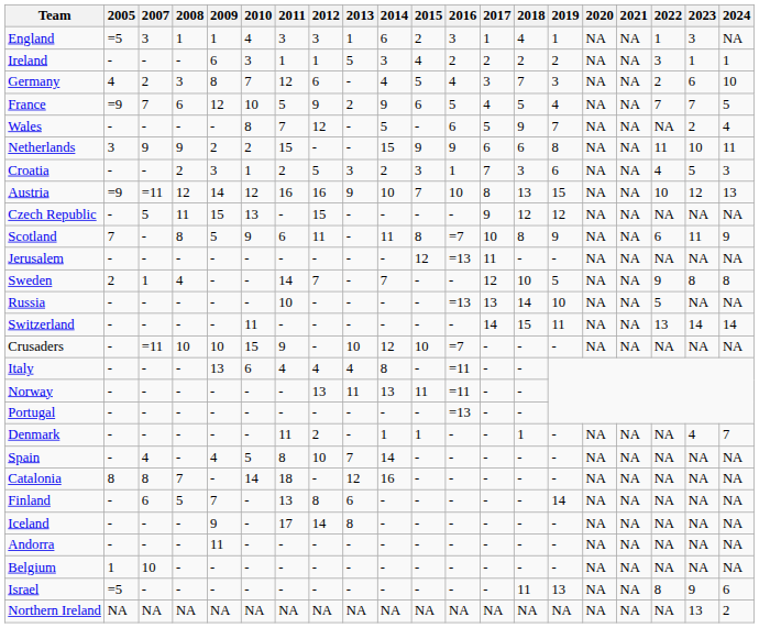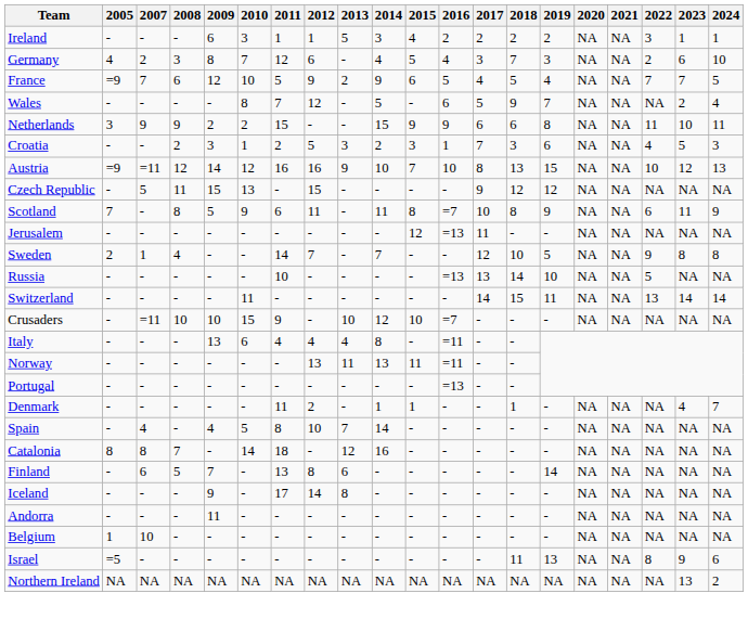 <table class="wikitable sortable">
 <tr>
 <th>Team</th>
 <th>2005</th>
 <th>2007</th>
 <th>2008</th>
 <th>2009</th>
 <th>2010</th>
 <th>2011</th>
 <th>2012</th>
 <th>2013</th>
 <th>2014</th>
 <th>2015</th>
 <th>2016</th>
 <th>2017</th>
 <th>2018</th>
 <th>2019</th>
 <th>2020</th>
 <th>2021</th>
 <th>2022</th>
 <th>2023</th>
 <th>2024</th>
-</tr>
-<tr>
-<td> <a href='#'>England</a></td>
-<td>=5</td>
-<td>3</td>
-<td>1</td>
-<td>1</td>
-<td>4</td>
-<td>3</td>
-<td>3</td>
-<td>1</td>
-<td>6</td>
-<td>2</td>
-<td>3</td>
-<td>1</td>
-<td>4</td>
-<td>1</td>
-<td>NA</td>
-<td>NA</td>
-<td>1</td>
-<td>3</td>
-<td>NA</td>
 </tr>
 <tr>
 <td> <a href='#'>Ireland</a></td>
 <td>-</td>
 <td>-</td>
 <td>-</td>
 <td>6</td>
 <td>3</td>
 <td>1</td>
 <td>1</td>
 <td>5</td>
 <td>3</td>
 <td>4</td>
 <td>2</td>
 <td>2</td>
 <td>2</td>
 <td>2</td>
 <td>NA</td>
 <td>NA</td>
 <td>3</td>
 <td>1</td>
 <td>1</td>
 </tr>
 <tr>
 <td> <a href='#'>Germany</a></td>
 <td>4</td>
 <td>2</td>
 <td>3</td>
 <td>8</td>
 <td>7</td>
 <td>12</td>
 <td>6</td>
 <td>-</td>
 <td>4</td>
 <td>5</td>
 <td>4</td>
 <td>3</td>
 <td>7</td>
 <td>3</td>
 <td>NA</td>
 <td>NA</td>
 <td>2</td>
 <td>6</td>
 <td>10</td>
 </tr>
 <tr>
 <td> <a href='#'>France</a></td>
 <td>=9</td>
 <td>7</td>
 <td>6</td>
 <td>12</td>
 <td>10</td>
 <td>5</td>
 <td>9</td>
 <td>2</td>
 <td>9</td>
 <td>6</td>
 <td>5</td>
 <td>4</td>
 <td>5</td>
 <td>4</td>
 <td>NA</td>
 <td>NA</td>
 <td>7</td>
 <td>7</td>
 <td>5</td>
 </tr>
 <tr>
 <td> <a href='#'>Wales</a></td>
 <td>-</td>
 <td>-</td>
 <td>-</td>
 <td>-</td>
 <td>8</td>
 <td>7</td>
 <td>12</td>
 <td>-</td>
 <td>5</td>
 <td>-</td>
 <td>6</td>
 <td>5</td>
 <td>9</td>
 <td>7</td>
 <td>NA</td>
 <td>NA</td>
 <td>NA</td>
 <td>2</td>
 <td>4</td>
 </tr>
 <tr>
 <td> <a href='#'>Netherlands</a></td>
 <td>3</td>
 <td>9</td>
 <td>9</td>
 <td>2</td>
 <td>2</td>
 <td>15</td>
 <td>-</td>
 <td>-</td>
 <td>15</td>
 <td>9</td>
 <td>9</td>
 <td>6</td>
 <td>6</td>
 <td>8</td>
 <td>NA</td>
 <td>NA</td>
 <td>11</td>
 <td>10</td>
 <td>11</td>
 </tr>
 <tr>
 <td> <a href='#'>Croatia</a></td>
 <td>-</td>
 <td>-</td>
 <td>2</td>
 <td>3</td>
 <td>1</td>
 <td>2</td>
 <td>5</td>
 <td>3</td>
 <td>2</td>
 <td>3</td>
 <td>1</td>
 <td>7</td>
 <td>3</td>
 <td>6</td>
 <td>NA</td>
 <td>NA</td>
 <td>4</td>
 <td>5</td>
 <td>3</td>
 </tr>
 <tr>
 <td> <a href='#'>Austria</a></td>
 <td>=9</td>
 <td>=11</td>
 <td>12</td>
 <td>14</td>
 <td>12</td>
 <td>16</td>
 <td>16</td>
 <td>9</td>
 <td>10</td>
 <td>7</td>
 <td>10</td>
 <td>8</td>
 <td>13</td>
 <td>15</td>
 <td>NA</td>
 <td>NA</td>
 <td>10</td>
 <td>12</td>
 <td>13</td>
 </tr>
 <tr>
 <td> <a href='#'>Czech Republic</a></td>
 <td>-</td>
 <td>5</td>
 <td>11</td>
 <td>15</td>
 <td>13</td>
 <td>-</td>
 <td>15</td>
 <td>-</td>
 <td>-</td>
 <td>-</td>
 <td>-</td>
 <td>9</td>
 <td>12</td>
 <td>12</td>
 <td>NA</td>
 <td>NA</td>
 <td>NA</td>
 <td>NA</td>
 <td>NA</td>
 </tr>
 <tr>
 <td> <a href='#'>Scotland</a></td>
 <td>7</td>
 <td>-</td>
 <td>8</td>
 <td>5</td>
 <td>9</td>
 <td>6</td>
 <td>11</td>
 <td>-</td>
 <td>11</td>
 <td>8</td>
 <td>=7</td>
 <td>10</td>
 <td>8</td>
 <td>9</td>
 <td>NA</td>
 <td>NA</td>
 <td>6</td>
 <td>11</td>
 <td>9</td>
 </tr>
 <tr>
 <td> <a href='#'>Jerusalem</a></td>
 <td>-</td>
 <td>-</td>
 <td>-</td>
 <td>-</td>
 <td>-</td>
 <td>-</td>
 <td>-</td>
 <td>-</td>
 <td>-</td>
 <td>12</td>
 <td>=13</td>
 <td>11</td>
 <td>-</td>
 <td>-</td>
 <td>NA</td>
 <td>NA</td>
 <td>NA</td>
 <td>NA</td>
 <td>NA</td>
 </tr>
 <tr>
 <td> <a href='#'>Sweden</a></td>
 <td>2</td>
 <td>1</td>
 <td>4</td>
 <td>-</td>
 <td>-</td>
 <td>14</td>
 <td>7</td>
 <td>-</td>
 <td>7</td>
 <td>-</td>
 <td>-</td>
 <td>12</td>
 <td>10</td>
 <td>5</td>
 <td>NA</td>
 <td>NA</td>
 <td>9</td>
 <td>8</td>
 <td>8</td>
 </tr>
 <tr>
 <td> <a href='#'>Russia</a></td>
 <td>-</td>
 <td>-</td>
 <td>-</td>
 <td>-</td>
 <td>-</td>
 <td>10</td>
 <td>-</td>
 <td>-</td>
 <td>-</td>
 <td>-</td>
 <td>=13</td>
 <td>13</td>
 <td>14</td>
 <td>10</td>
 <td>NA</td>
 <td>NA</td>
 <td>5</td>
 <td>NA</td>
 <td>NA</td>
 </tr>
 <tr>
 <td> <a href='#'>Switzerland</a></td>
 <td>-</td>
 <td>-</td>
 <td>-</td>
 <td>-</td>
 <td>11</td>
 <td>-</td>
 <td>-</td>
 <td>-</td>
 <td>-</td>
 <td>-</td>
 <td>-</td>
 <td>14</td>
 <td>15</td>
 <td>11</td>
 <td>NA</td>
 <td>NA</td>
 <td>13</td>
 <td>14</td>
 <td>14</td>
 </tr>
 <tr>
 <td> Crusaders</td>
 <td>-</td>
 <td>=11</td>
 <td>10</td>
 <td>10</td>
 <td>15</td>
 <td>9</td>
 <td>-</td>
 <td>10</td>
 <td>12</td>
 <td>10</td>
 <td>=7</td>
 <td>-</td>
 <td>-</td>
 <td>-</td>
 <td>NA</td>
 <td>NA</td>
 <td>NA</td>
 <td>NA</td>
 <td>NA</td>
 </tr>
 <tr>
 <td> <a href='#'>Italy</a></td>
 <td>-</td>
 <td>-</td>
 <td>-</td>
 <td>13</td>
 <td>6</td>
 <td>4</td>
 <td>4</td>
 <td>4</td>
 <td>8</td>
 <td>-</td>
 <td>=11</td>
 <td>-</td>
 <td>-</td>
 </tr>
 <tr>
 <td> <a href='#'>Norway</a></td>
 <td>-</td>
 <td>-</td>
 <td>-</td>
 <td>-</td>
 <td>-</td>
 <td>-</td>
 <td>13</td>
 <td>11</td>
 <td>13</td>
 <td>11</td>
 <td>=11</td>
 <td>-</td>
 <td>-</td>
 </tr>
 <tr>
 <td> <a href='#'>Portugal</a></td>
 <td>-</td>
 <td>-</td>
 <td>-</td>
 <td>-</td>
 <td>-</td>
 <td>-</td>
 <td>-</td>
 <td>-</td>
 <td>-</td>
 <td>-</td>
 <td>=13</td>
 <td>-</td>
 <td>-</td>
 </tr>
 <tr>
 <td> <a href='#'>Denmark</a></td>
 <td>-</td>
 <td>-</td>
 <td>-</td>
 <td>-</td>
 <td>-</td>
 <td>11</td>
 <td>2</td>
 <td>-</td>
 <td>1</td>
 <td>1</td>
 <td>-</td>
 <td>-</td>
 <td>1</td>
 <td>-</td>
 <td>NA</td>
 <td>NA</td>
 <td>NA</td>
 <td>4</td>
 <td>7</td>
 </tr>
 <tr>
 <td> <a href='#'>Spain</a></td>
 <td>-</td>
 <td>4</td>
 <td>-</td>
 <td>4</td>
 <td>5</td>
 <td>8</td>
 <td>10</td>
 <td>7</td>
 <td>14</td>
 <td>-</td>
 <td>-</td>
 <td>-</td>
 <td>-</td>
 <td>-</td>
 <td>NA</td>
 <td>NA</td>
 <td>NA</td>
 <td>NA</td>
 <td>NA</td>
 </tr>
 <tr>
 <td> <a href='#'>Catalonia</a></td>
 <td>8</td>
 <td>8</td>
 <td>7</td>
 <td>-</td>
 <td>14</td>
 <td>18</td>
 <td>-</td>
 <td>12</td>
 <td>16</td>
 <td>-</td>
 <td>-</td>
 <td>-</td>
 <td>-</td>
 <td>-</td>
 <td>NA</td>
 <td>NA</td>
 <td>NA</td>
 <td>NA</td>
 <td>NA</td>
 </tr>
 <tr>
 <td> <a href='#'>Finland</a></td>
 <td>-</td>
 <td>6</td>
 <td>5</td>
 <td>7</td>
 <td>-</td>
 <td>13</td>
 <td>8</td>
 <td>6</td>
 <td>-</td>
 <td>-</td>
 <td>-</td>
 <td>-</td>
 <td>-</td>
 <td>14</td>
 <td>NA</td>
 <td>NA</td>
 <td>NA</td>
 <td>NA</td>
 <td>NA</td>
 </tr>
 <tr>
 <td> <a href='#'>Iceland</a></td>
 <td>-</td>
 <td>-</td>
 <td>-</td>
 <td>9</td>
 <td>-</td>
 <td>17</td>
 <td>14</td>
 <td>8</td>
 <td>-</td>
 <td>-</td>
 <td>-</td>
 <td>-</td>
 <td>-</td>
 <td>-</td>
 <td>NA</td>
 <td>NA</td>
 <td>NA</td>
 <td>NA</td>
 <td>NA</td>
 </tr>
 <tr>
 <td> <a href='#'>Andorra</a></td>
 <td>-</td>
 <td>-</td>
 <td>-</td>
 <td>11</td>
 <td>-</td>
 <td>-</td>
 <td>-</td>
 <td>-</td>
 <td>-</td>
 <td>-</td>
 <td>-</td>
 <td>-</td>
 <td>-</td>
 <td>-</td>
 <td>NA</td>
 <td>NA</td>
 <td>NA</td>
 <td>NA</td>
 <td>NA</td>
 </tr>
 <tr>
 <td> <a href='#'>Belgium</a></td>
 <td>1</td>
 <td>10</td>
 <td>-</td>
 <td>-</td>
 <td>-</td>
 <td>-</td>
 <td>-</td>
 <td>-</td>
 <td>-</td>
 <td>-</td>
 <td>-</td>
 <td>-</td>
 <td>-</td>
 <td>-</td>
 <td>NA</td>
 <td>NA</td>
 <td>NA</td>
 <td>NA</td>
 <td>NA</td>
 </tr>
 <tr>
 <td> <a href='#'>Israel</a></td>
 <td>=5</td>
 <td>-</td>
 <td>-</td>
 <td>-</td>
 <td>-</td>
 <td>-</td>
 <td>-</td>
 <td>-</td>
 <td>-</td>
 <td>-</td>
 <td>-</td>
 <td>-</td>
 <td>11</td>
 <td>13</td>
 <td>NA</td>
 <td>NA</td>
 <td>8</td>
 <td>9</td>
 <td>6</td>
 </tr>
 <tr>
 <td> <a href='#'>Northern Ireland</a></td>
 <td>NA</td>
 <td>NA</td>
 <td>NA</td>
 <td>NA</td>
 <td>NA</td>
 <td>NA</td>
 <td>NA</td>
 <td>NA</td>
 <td>NA</td>
 <td>NA</td>
 <td>NA</td>
 <td>NA</td>
 <td>NA</td>
 <td>NA</td>
 <td>NA</td>
 <td>NA</td>
 <td>NA</td>
 <td>13</td>
 <td>2</td>
 </tr>
 </table>
